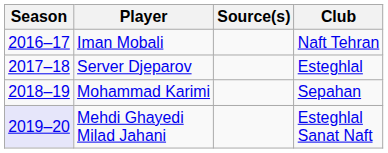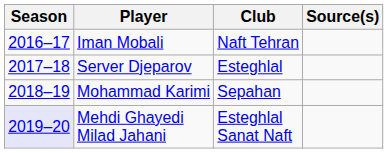 <table class="wikitable">
 <tr>
 <th>Season</th>
 <th>Player</th>
+<th>Club</th>
 <th>Source(s)</th>
-<th>Club</th>
 </tr>
 <tr>
 <td><a href='#'>2016–17</a></td>
 <td> <a href='#'>Iman Mobali</a></td>
+<td><a href='#'>Naft Tehran</a></td>
 <td></td>
-<td><a href='#'>Naft Tehran</a></td>
 </tr>
 <tr>
 <td><a href='#'>2017–18</a></td>
 <td> <a href='#'>Server Djeparov</a></td>
+<td><a href='#'>Esteghlal</a></td>
 <td></td>
-<td><a href='#'>Esteghlal</a></td>
 </tr>
 <tr>
 <td><a href='#'>2018–19</a></td>
 <td>  <a href='#'>Mohammad Karimi</a></td>
+<td><a href='#'>Sepahan</a></td>
 <td></td>
-<td><a href='#'>Sepahan</a></td>
 </tr>
 <tr>
 <td style="background: lavender;"><a href='#'>2019–20</a></td>
 <td> <a href='#'>Mehdi Ghayedi</a><br> <a href='#'>Milad Jahani</a></td>
+<td><a href='#'>Esteghlal</a><br><a href='#'>Sanat Naft</a></td>
 <td></td>
-<td><a href='#'>Esteghlal</a><br><a href='#'>Sanat Naft</a></td>
 </tr>
 </table>
